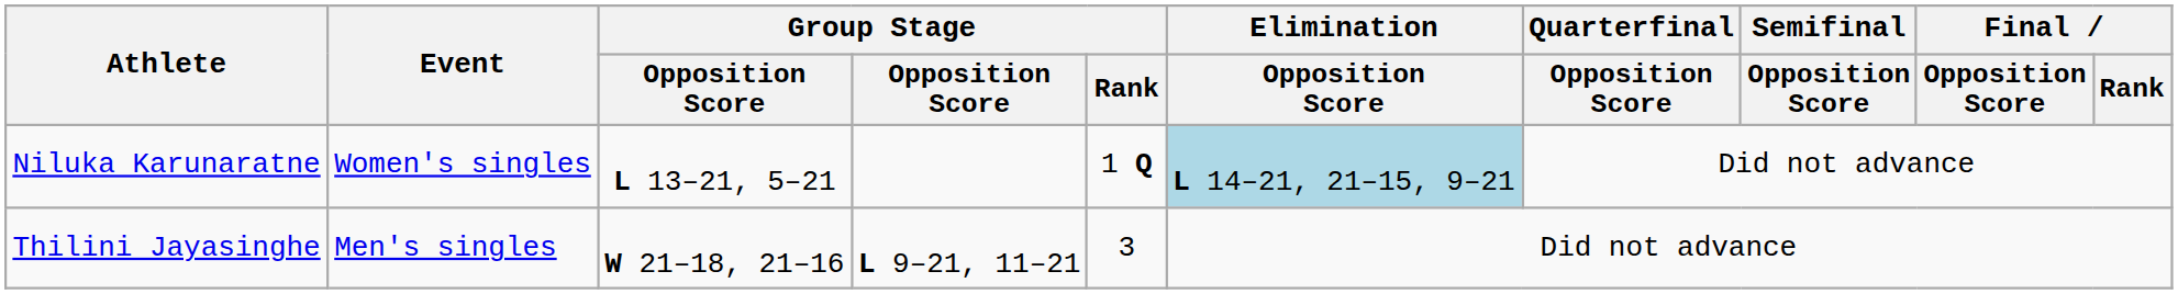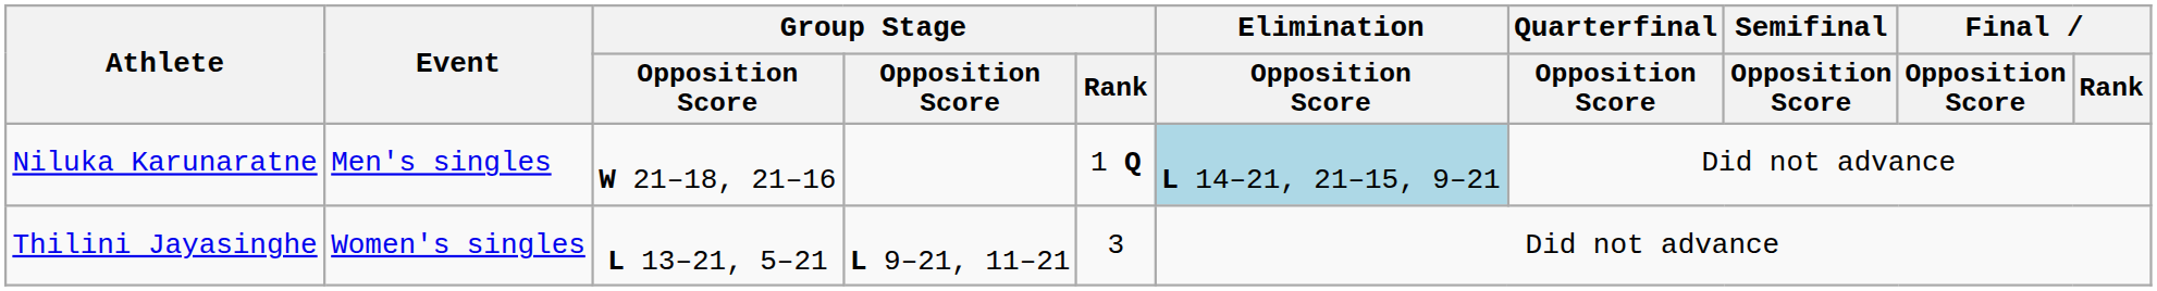 <table class=wikitable style="font-size:90%">
 <tr>
 <th rowspan=2>Athlete</th>
 <th rowspan=2>Event</th>
 <th colspan=3>Group Stage</th>
 <th>Elimination</th>
 <th>Quarterfinal</th>
 <th>Semifinal</th>
 <th colspan=2>Final / </th>
 </tr>
 <tr style="font-size:95%">
 <th>Opposition<br>Score</th>
 <th>Opposition<br>Score</th>
 <th>Rank</th>
 <th>Opposition<br>Score</th>
 <th>Opposition<br>Score</th>
 <th>Opposition<br>Score</th>
 <th>Opposition<br>Score</th>
 <th>Rank</th>
 </tr>
 <tr align=center>
 <td align=left><a href='#'>Niluka Karunaratne</a></td>
-<td align=left><a href='#'>Women's singles</a></td>
-<td><br><strong>L</strong> 13–21, 5–21</td>
+<td align=left><a href='#'>Men's singles</a></td>
+<td><br><strong>W</strong> 21–18, 21–16</td>
 <td></td>
 <td>1 <strong>Q</strong></td>
 <td style="background: lightblue;"><br><strong>L</strong> 14–21, 21–15, 9–21</td>
 <td colspan=4>Did not advance</td>
 </tr>
 <tr align=center>
 <td align=left><a href='#'>Thilini Jayasinghe</a></td>
-<td align=left><a href='#'>Men's singles</a></td>
-<td><br><strong>W</strong> 21–18, 21–16</td>
+<td align=left><a href='#'>Women's singles</a></td>
+<td><br><strong>L</strong> 13–21, 5–21</td>
 <td><br><strong>L</strong> 9–21, 11–21</td>
 <td>3</td>
 <td colspan=5>Did not advance</td>
 </tr>
 </table>
